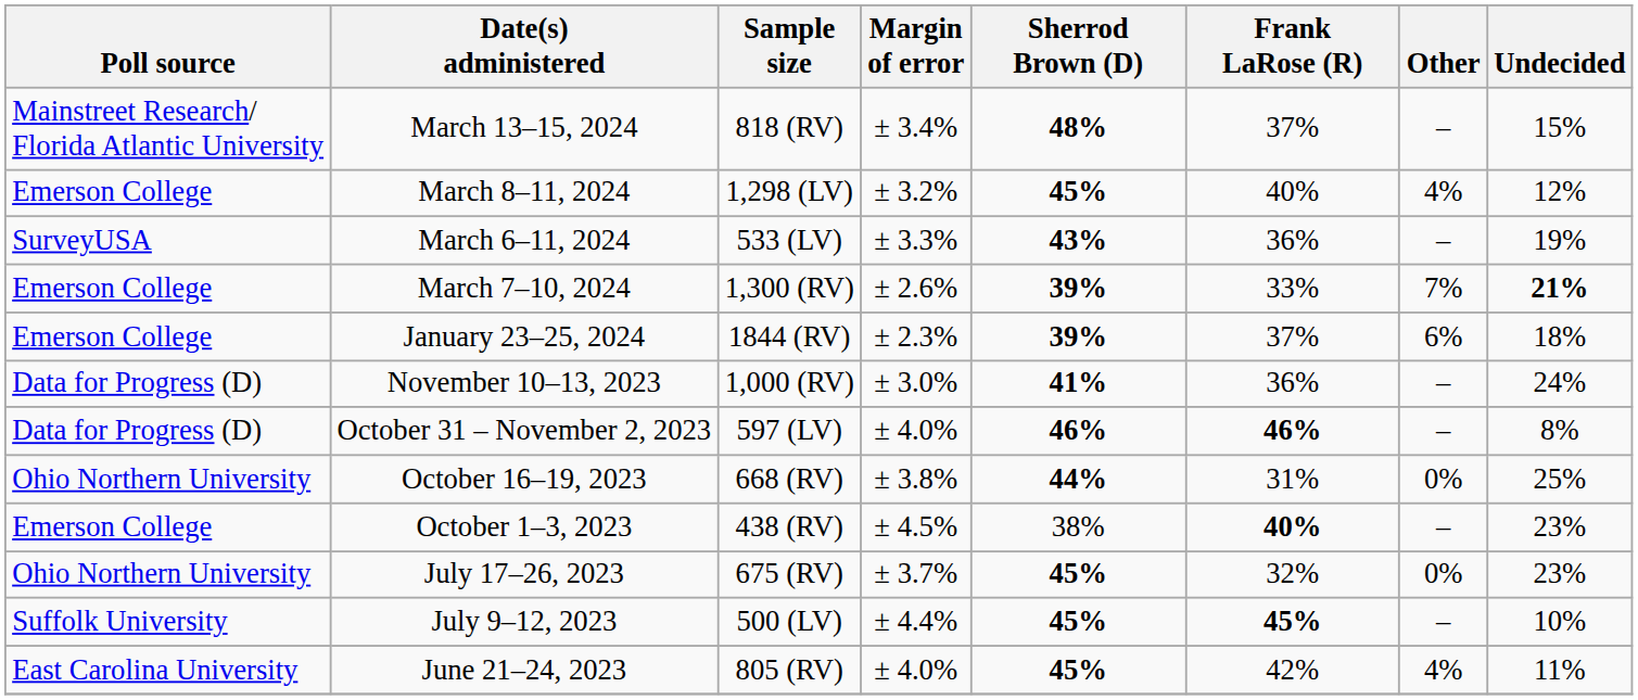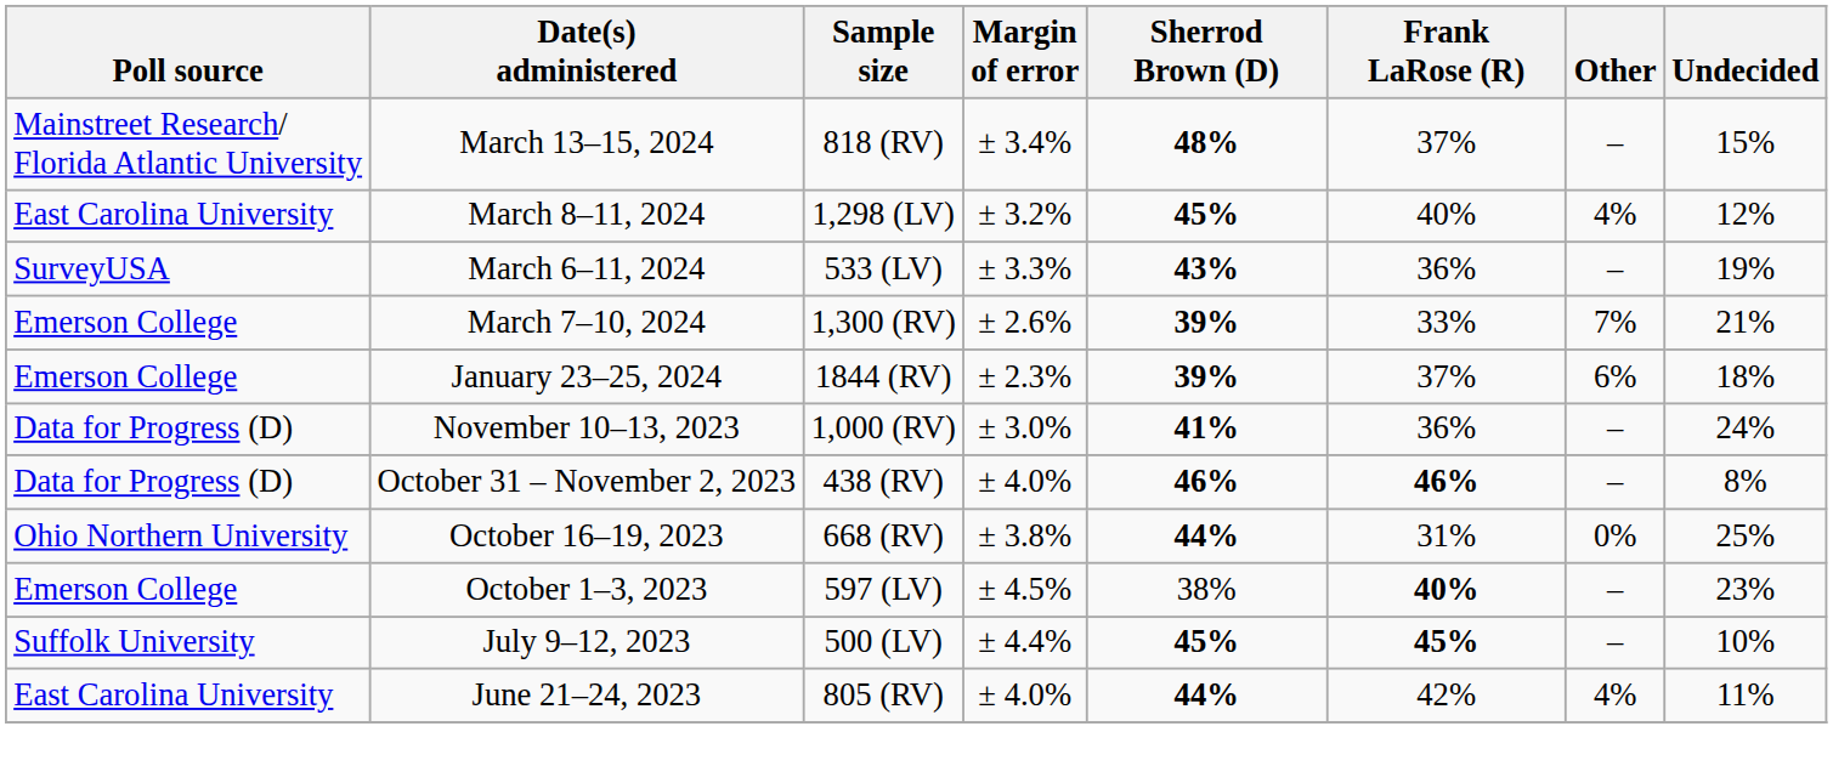 <table class="wikitable" style="font-size:90%;text-align:center;">
 <tr style="vertical-align:bottom">
 <th>Poll source</th>
 <th>Date(s)<br>administered</th>
 <th>Sample<br>size</th>
 <th>Margin<br>of error</th>
 <th style="width:100px;">Sherrod<br>Brown (D)</th>
 <th style="width:100px;">Frank<br>LaRose (R)</th>
 <th>Other</th>
 <th>Undecided</th>
 </tr>
 <tr>
 <td style="text-align:left;"><a href='#'>Mainstreet Research</a>/<a href='#'><br>Florida Atlantic University</a></td>
 <td data-sort-value=2024-03-16>March 13–15, 2024</td>
 <td>818 (RV)</td>
 <td>± 3.4%</td>
 <td><strong>48%</strong></td>
 <td>37%</td>
 <td>–</td>
 <td>15%</td>
 </tr>
 <tr>
-<td style="text-align:left;"><a href='#'>Emerson College</a></td>
+<td style="text-align:left;"><a href='#'>East Carolina University</a></td>
 <td>March 8–11, 2024</td>
 <td>1,298 (LV)</td>
 <td>± 3.2%</td>
 <td><strong>45%</strong></td>
 <td>40%</td>
 <td>4%</td>
 <td>12%</td>
 </tr>
 <tr>
 <td style="text-align:left;"><a href='#'>SurveyUSA</a></td>
 <td>March 6–11, 2024</td>
 <td>533 (LV)</td>
 <td>± 3.3%</td>
 <td><strong>43%</strong></td>
 <td>36%</td>
 <td>–</td>
 <td>19%</td>
 </tr>
 <tr>
 <td style="text-align:left;"><a href='#'>Emerson College</a></td>
 <td>March 7–10, 2024</td>
 <td>1,300 (RV)</td>
 <td>± 2.6%</td>
 <td><strong>39%</strong></td>
 <td>33%</td>
 <td>7%</td>
-<td><strong>21%</strong></td>
+<td>21%</td>
 </tr>
 <tr>
 <td style="text-align:left;"><a href='#'>Emerson College</a></td>
 <td>January 23–25, 2024</td>
 <td>1844 (RV)</td>
 <td>± 2.3%</td>
 <td><strong>39%</strong></td>
 <td>37%</td>
 <td>6%</td>
 <td>18%</td>
 </tr>
 <tr>
 <td style="text-align:left;"><a href='#'>Data for Progress</a> (D)</td>
 <td data-sort-value="2023-11-13">November 10–13, 2023</td>
 <td>1,000 (RV)</td>
 <td>± 3.0%</td>
 <td><strong>41%</strong></td>
 <td>36%</td>
 <td>–</td>
 <td>24%</td>
 </tr>
 <tr>
 <td style="text-align:left;"><a href='#'>Data for Progress</a> (D)</td>
 <td data-sort-value="2023-11-09">October 31 – November 2, 2023</td>
-<td>597 (LV)</td>
+<td>438 (RV)</td>
 <td>± 4.0%</td>
 <td><strong>46%</strong></td>
 <td><strong>46%</strong></td>
 <td>–</td>
 <td>8%</td>
 </tr>
 <tr>
 <td style="text-align:left;"><a href='#'>Ohio Northern University</a></td>
 <td>October 16–19, 2023</td>
 <td>668 (RV)</td>
 <td>± 3.8%</td>
 <td><strong>44%</strong></td>
 <td>31%</td>
 <td>0%</td>
 <td>25%</td>
 </tr>
 <tr>
 <td style="text-align:left;"><a href='#'>Emerson College</a></td>
 <td>October 1–3, 2023</td>
-<td>438 (RV)</td>
+<td>597 (LV)</td>
 <td>± 4.5%</td>
 <td>38%</td>
 <td><strong>40%</strong></td>
 <td>–</td>
-<td>23%</td>
-</tr>
-<tr>
-<td style="text-align:left;"><a href='#'>Ohio Northern University</a></td>
-<td>July 17–26, 2023</td>
-<td>675 (RV)</td>
-<td>± 3.7%</td>
-<td><strong>45%</strong></td>
-<td>32%</td>
-<td>0%</td>
 <td>23%</td>
 </tr>
 <tr>
 <td style="text-align:left;"><a href='#'>Suffolk University</a></td>
 <td>July 9–12, 2023</td>
 <td>500 (LV)</td>
 <td>± 4.4%</td>
 <td><strong>45%</strong></td>
 <td><strong>45%</strong></td>
 <td>–</td>
 <td>10%</td>
 </tr>
 <tr>
 <td style="text-align:left;"><a href='#'>East Carolina University</a></td>
 <td>June 21–24, 2023</td>
 <td>805 (RV)</td>
 <td>± 4.0%</td>
-<td><strong>45%</strong></td>
+<td><strong>44%</strong></td>
 <td>42%</td>
 <td>4%</td>
 <td>11%</td>
 </tr>
 <tr>
 </tr>
 </table>
